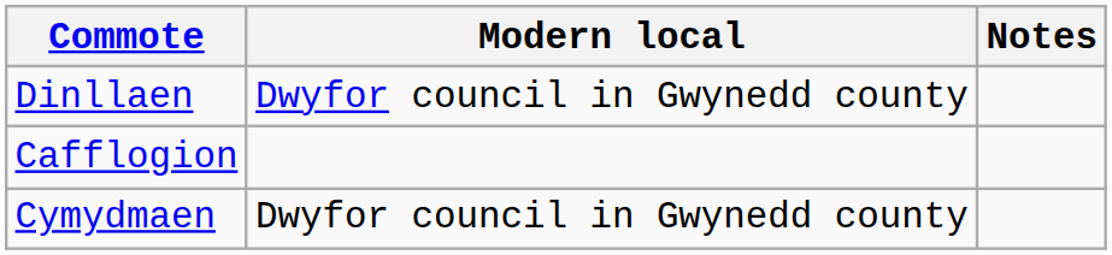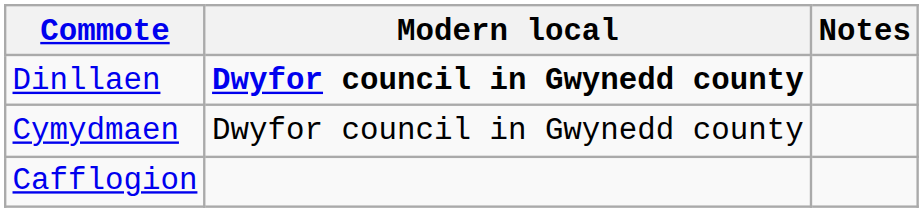 <table class="wikitable" style="text-align:left">
 <tr>
 <th><a href='#'>Commote</a></th>
 <th>Modern local</th>
 <th>Notes</th>
 </tr>
 <tr>
 <td><a href='#'>Dinllaen</a></td>
-<td><a href='#'>Dwyfor</a> council in Gwynedd county</td>
+<td><strong><a href='#'>Dwyfor</a> council in Gwynedd county</strong></td>
+<td></td>
+</tr>
+<tr>
+<td><a href='#'>Cymydmaen</a></td>
+<td>Dwyfor council in Gwynedd county</td>
 <td></td>
 </tr>
 <tr>
 <td><a href='#'>Cafflogion</a></td>
 <td></td>
 <td></td>
 </tr>
-<tr>
-<td><a href='#'>Cymydmaen</a></td>
-<td>Dwyfor council in Gwynedd county</td>
-<td></td>
-</tr>
 </table>
